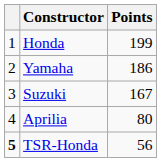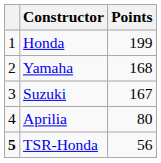 <table class="wikitable" style="font-size: 95%;">
 <tr>
 <th></th>
 <th>Constructor</th>
 <th>Points</th>
 </tr>
 <tr>
 <td align=center>1</td>
 <td> <a href='#'>Honda</a></td>
 <td align=right>199</td>
 </tr>
 <tr>
 <td align=center>2</td>
 <td> <a href='#'>Yamaha</a></td>
-<td align=right>186</td>
+<td align=right>168</td>
 </tr>
 <tr>
 <td align=center>3</td>
 <td> <a href='#'>Suzuki</a></td>
 <td align=right>167</td>
 </tr>
 <tr>
 <td align=center>4</td>
 <td> <a href='#'>Aprilia</a></td>
 <td align=right>80</td>
 </tr>
 <tr>
 <td align=center><strong>5</strong></td>
 <td> <a href='#'>TSR-Honda</a></td>
 <td align=right>56</td>
 </tr>
 </table>
